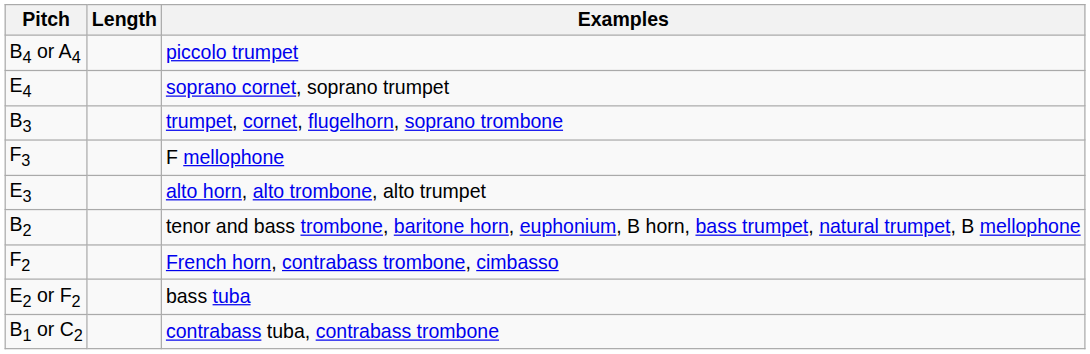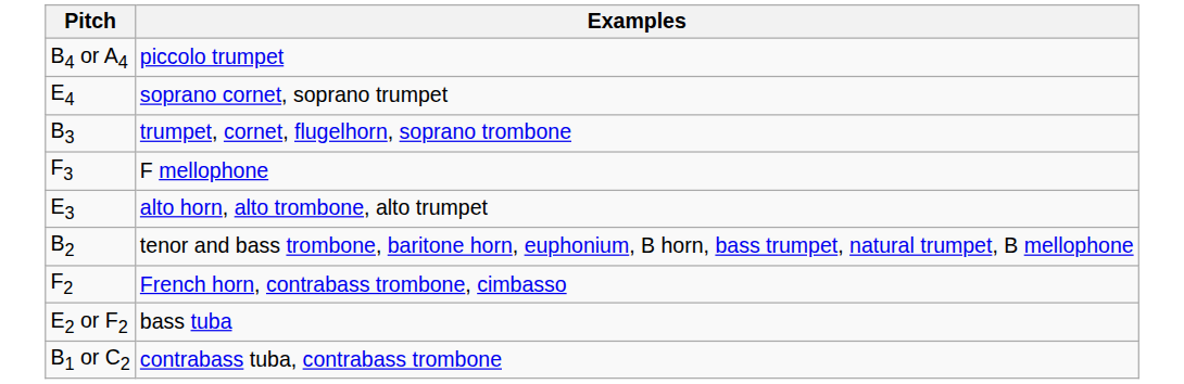 <table class="wikitable" style="margin:1em auto;">
 <tr>
 <th>Pitch</th>
-<th>Length</th>
 <th>Examples</th>
 </tr>
 <tr>
 <td>B<sub>4</sub> or A<sub>4</sub></td>
-<td></td>
 <td><a href='#'>piccolo trumpet</a></td>
 </tr>
 <tr>
 <td>E<sub>4</sub></td>
-<td></td>
 <td><a href='#'>soprano cornet</a>, soprano trumpet</td>
 </tr>
 <tr>
 <td>B<sub>3</sub></td>
-<td></td>
 <td><a href='#'>trumpet</a>, <a href='#'>cornet</a>, <a href='#'>flugelhorn</a>, <a href='#'>soprano trombone</a></td>
 </tr>
 <tr>
 <td>F<sub>3</sub></td>
-<td></td>
 <td>F <a href='#'>mellophone</a></td>
 </tr>
 <tr>
 <td>E<sub>3</sub></td>
-<td></td>
 <td><a href='#'>alto horn</a>, <a href='#'>alto trombone</a>, alto trumpet</td>
 </tr>
 <tr>
 <td>B<sub>2</sub></td>
-<td></td>
 <td>tenor and bass <a href='#'>trombone</a>, <a href='#'>baritone horn</a>, <a href='#'>euphonium</a>, B horn, <a href='#'>bass trumpet</a>, <a href='#'>natural trumpet</a>, B <a href='#'>mellophone</a></td>
 </tr>
 <tr>
 <td>F<sub>2</sub></td>
-<td></td>
 <td><a href='#'>French horn</a>, <a href='#'>contrabass trombone</a>, <a href='#'>cimbasso</a></td>
 </tr>
 <tr>
 <td>E<sub>2</sub> or F<sub>2</sub></td>
-<td></td>
 <td>bass <a href='#'>tuba</a></td>
 </tr>
 <tr>
 <td>B<sub>1</sub> or C<sub>2</sub></td>
-<td></td>
 <td><a href='#'>contrabass</a> tuba, <a href='#'>contrabass trombone</a></td>
 </tr>
 </table>
